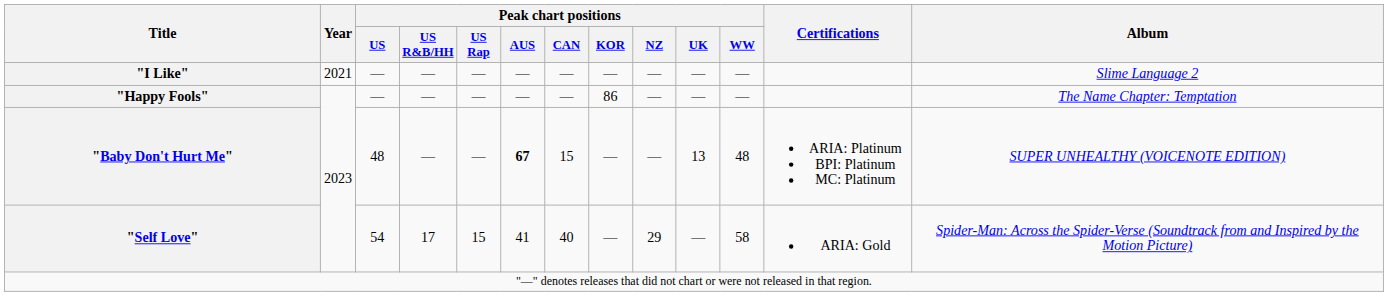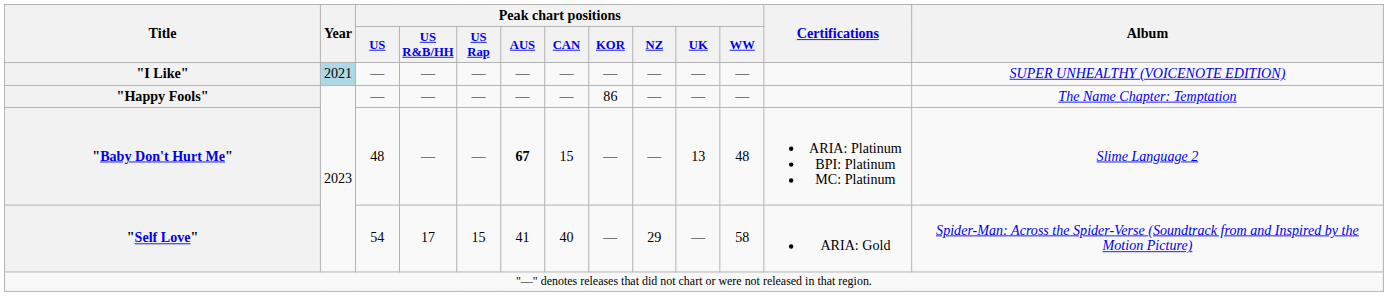 <table class="wikitable plainrowheaders" style="text-align:center;">
 <tr>
 <th scope="col" rowspan="2" style="width:22em;">Title</th>
 <th scope="col" rowspan="2">Year</th>
 <th scope="col" colspan="9">Peak chart positions</th>
 <th scope="col" rowspan="2" style="width:10em;"><a href='#'>Certifications</a></th>
 <th scope="col" rowspan="2">Album</th>
 </tr>
 <tr>
 <th scope="col" style="width:3em;font-size:90%;"><a href='#'>US</a><br></th>
 <th scope="col" style="width:3em;font-size:90%;"><a href='#'>US R&B/HH</a><br></th>
 <th scope="col" style="width:3em;font-size:90%;"><a href='#'>US Rap</a><br></th>
 <th scope="col" style="width:3em;font-size:90%;"><a href='#'>AUS</a><br></th>
 <th scope="col" style="width:3em;font-size:90%;"><a href='#'>CAN</a><br></th>
 <th scope="col" style="width:3em;font-size:90%;"><a href='#'>KOR</a><br></th>
 <th scope="col" style="width:3em;font-size:90%;"><a href='#'>NZ</a><br></th>
 <th scope="col" style="width:3em;font-size:90%;"><a href='#'>UK</a><br></th>
 <th scope="col" style="width:3em;font-size:90%;"><a href='#'>WW</a><br></th>
 </tr>
 <tr>
 <th scope="row">"I Like"<br></th>
-<td>2021</td>
+<td style="background: lightblue;">2021</td>
 <td>—</td>
 <td>—</td>
 <td>—</td>
 <td>—</td>
 <td>—</td>
 <td>—</td>
 <td>—</td>
 <td>—</td>
 <td>—</td>
 <td></td>
-<td><em><a href='#'>Slime Language 2</a></em></td>
+<td><em><a href='#'>SUPER UNHEALTHY (VOICENOTE EDITION)</a></em></td>
 </tr>
 <tr>
 <th scope="row">"Happy Fools"<br></th>
 <td rowspan="3">2023</td>
 <td>—</td>
 <td>—</td>
 <td>—</td>
 <td>—</td>
 <td>—</td>
 <td>86</td>
 <td>—</td>
 <td>—</td>
 <td>—</td>
 <td></td>
 <td><em><a href='#'>The Name Chapter: Temptation</a></em></td>
 </tr>
 <tr>
 <th scope="row">"<a href='#'>Baby Don't Hurt Me</a>"<br></th>
 <td>48</td>
 <td>—</td>
 <td>—</td>
 <td><strong>67</strong></td>
 <td>15</td>
 <td>—</td>
 <td>—</td>
 <td>13</td>
 <td>48</td>
 <td><br><ul><li>ARIA: Platinum</li><li>BPI: Platinum</li><li>MC: Platinum</li></ul></td>
-<td><em><a href='#'>SUPER UNHEALTHY (VOICENOTE EDITION)</a></em></td>
+<td><em><a href='#'>Slime Language 2</a></em></td>
 </tr>
 <tr>
 <th scope="row">"<a href='#'>Self Love</a>"<br></th>
 <td>54</td>
 <td>17</td>
 <td>15</td>
 <td>41</td>
 <td>40</td>
 <td>—</td>
 <td>29</td>
 <td>—</td>
 <td>58</td>
 <td><br><ul><li>ARIA: Gold</li></ul></td>
 <td><em><a href='#'>Spider-Man: Across the Spider-Verse (Soundtrack from and Inspired by the Motion Picture)</a></em></td>
 </tr>
 <tr>
 <td colspan="13" style="font-size:85%">"—" denotes releases that did not chart or were not released in that region.</td>
 </tr>
 </table>
